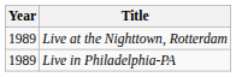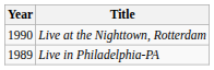 <table class="wikitable">
 <tr>
 <th>Year</th>
 <th>Title</th>
 </tr>
 <tr>
-<td>1989</td>
+<td>1990</td>
 <td><em>Live at the Nighttown, Rotterdam</em></td>
 </tr>
 <tr>
 <td>1989</td>
 <td><em>Live in Philadelphia-PA</em></td>
 </tr>
 </table>
